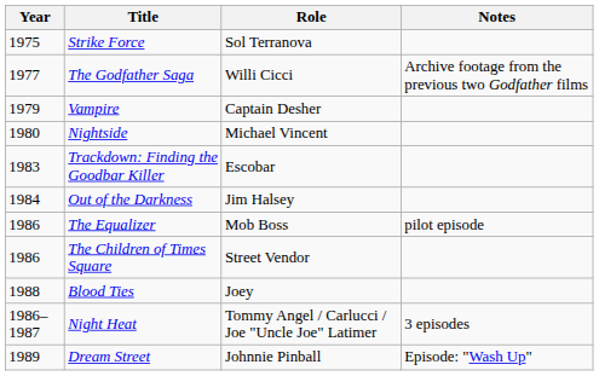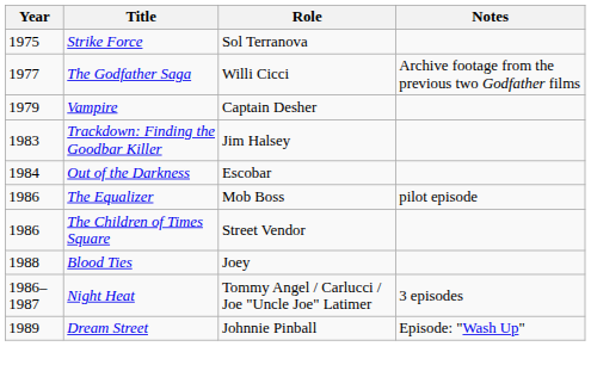 <table class="wikitable sortable">
 <tr>
 <th>Year</th>
 <th>Title</th>
 <th>Role</th>
 <th class="unsortable">Notes</th>
 </tr>
 <tr>
 <td>1975</td>
 <td><em><a href='#'>Strike Force</a></em></td>
 <td>Sol Terranova</td>
 <td></td>
 </tr>
 <tr>
 <td>1977</td>
 <td><em><a href='#'>The Godfather Saga</a></em></td>
 <td>Willi Cicci</td>
 <td>Archive footage from the previous two <em>Godfather</em> films</td>
 </tr>
 <tr>
 <td>1979</td>
 <td><em><a href='#'>Vampire</a></em></td>
 <td>Captain Desher</td>
 <td></td>
 </tr>
 <tr>
-<td>1980</td>
-<td><em><a href='#'>Nightside</a></em></td>
-<td>Michael Vincent</td>
-<td></td>
-</tr>
-<tr>
 <td>1983</td>
 <td><em><a href='#'>Trackdown: Finding the Goodbar Killer</a></em></td>
-<td>Escobar</td>
+<td>Jim Halsey</td>
 <td></td>
 </tr>
 <tr>
 <td>1984</td>
 <td><em><a href='#'>Out of the Darkness</a></em></td>
-<td>Jim Halsey</td>
+<td>Escobar</td>
 <td></td>
 </tr>
 <tr>
 <td>1986</td>
 <td><em><a href='#'>The Equalizer</a></em></td>
 <td>Mob Boss</td>
 <td>pilot episode</td>
 </tr>
 <tr>
 <td>1986</td>
 <td><em><a href='#'>The Children of Times Square</a></em></td>
 <td>Street Vendor</td>
 <td></td>
 </tr>
 <tr>
 <td>1988</td>
 <td><em><a href='#'>Blood Ties</a></em></td>
 <td>Joey</td>
 <td></td>
 </tr>
 <tr>
 <td>1986–1987</td>
 <td><em><a href='#'>Night Heat</a></em></td>
 <td>Tommy Angel / Carlucci / Joe "Uncle Joe" Latimer</td>
 <td>3 episodes</td>
 </tr>
 <tr>
 <td>1989</td>
 <td><em><a href='#'>Dream Street</a></em></td>
 <td>Johnnie Pinball</td>
 <td>Episode: "<a href='#'>Wash Up</a>"</td>
 </tr>
 </table>
